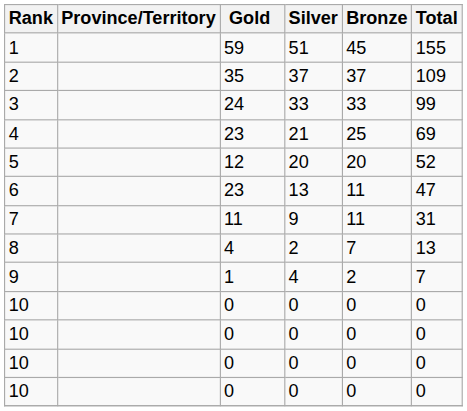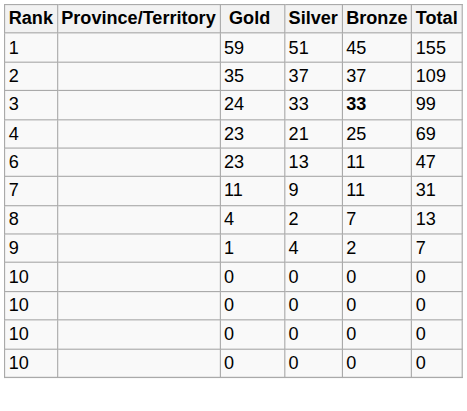 <table class="wikitable">
 <tr>
 <th><strong>Rank</strong></th>
 <th><strong>Province/Territory</strong></th>
 <th bgcolor="gold"><strong> Gold  </strong></th>
 <th bgcolor="silver"><strong>Silver</strong></th>
 <th bgcolor="CC9966"><strong>Bronze</strong></th>
 <th><strong>Total</strong></th>
 </tr>
 <tr>
 <td>1</td>
 <td><strong></strong></td>
 <td>59</td>
 <td>51</td>
 <td>45</td>
 <td>155</td>
 </tr>
 <tr>
 <td>2</td>
 <td></td>
 <td>35</td>
 <td>37</td>
 <td>37</td>
 <td>109</td>
 </tr>
 <tr>
 <td>3</td>
 <td></td>
 <td>24</td>
 <td>33</td>
-<td>33</td>
+<td><strong>33</strong></td>
 <td>99</td>
 </tr>
 <tr>
 <td>4</td>
 <td></td>
 <td>23</td>
 <td>21</td>
 <td>25</td>
 <td>69</td>
-</tr>
-<tr>
-<td>5</td>
-<td></td>
-<td>12</td>
-<td>20</td>
-<td>20</td>
-<td>52</td>
 </tr>
 <tr>
 <td>6</td>
 <td></td>
 <td>23</td>
 <td>13</td>
 <td>11</td>
 <td>47</td>
 </tr>
 <tr>
 <td>7</td>
 <td></td>
 <td>11</td>
 <td>9</td>
 <td>11</td>
 <td>31</td>
 </tr>
 <tr>
 <td>8</td>
 <td></td>
 <td>4</td>
 <td>2</td>
 <td>7</td>
 <td>13</td>
 </tr>
 <tr>
 <td>9</td>
 <td></td>
 <td>1</td>
 <td>4</td>
 <td>2</td>
 <td>7</td>
 </tr>
 <tr>
 <td>10</td>
 <td></td>
 <td>0</td>
 <td>0</td>
 <td>0</td>
 <td>0</td>
 </tr>
 <tr>
 <td>10</td>
 <td></td>
 <td>0</td>
 <td>0</td>
 <td>0</td>
 <td>0</td>
 </tr>
 <tr>
 <td>10</td>
 <td></td>
 <td>0</td>
 <td>0</td>
 <td>0</td>
 <td>0</td>
 </tr>
 <tr>
 <td>10</td>
 <td></td>
 <td>0</td>
 <td>0</td>
 <td>0</td>
 <td>0</td>
 </tr>
 <tr>
 </tr>
 </table>
